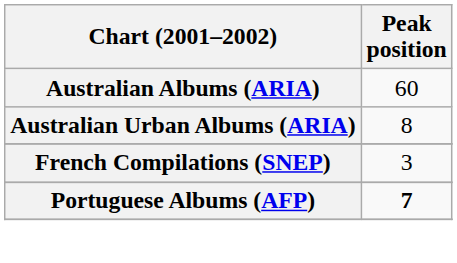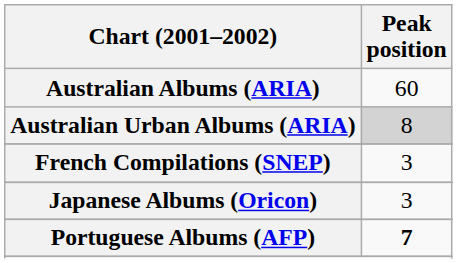 <table class="wikitable sortable plainrowheaders" style="text-align:center">
 <tr>
 <th scope="col">Chart (2001–2002)</th>
 <th scope="col">Peak<br>position</th>
 </tr>
 <tr>
 <th scope="row">Australian Albums (<a href='#'>ARIA</a>)</th>
 <td>60</td>
 </tr>
 <tr>
 <th scope="row">Australian Urban Albums (<a href='#'>ARIA</a>)</th>
-<td>8</td>
+<td style="background: lightgrey;">8</td>
 </tr>
 <tr>
 </tr>
 <tr>
 </tr>
 <tr>
 </tr>
 <tr>
 </tr>
 <tr>
 <th scope="row">French Compilations (<a href='#'>SNEP</a>)</th>
 <td>3</td>
 </tr>
 <tr>
 </tr>
 <tr>
 </tr>
 <tr>
+</tr>
+<tr>
+<th scope="row">Japanese Albums (<a href='#'>Oricon</a>)</th>
+<td>3</td>
 </tr>
 <tr>
 </tr>
 <tr>
 <th scope="row">Portuguese Albums (<a href='#'>AFP</a>)</th>
 <td><strong>7</strong></td>
 </tr>
 <tr>
 </tr>
 <tr>
 </tr>
 <tr>
 </tr>
 <tr>
 </tr>
 <tr>
 </tr>
 <tr>
 </tr>
 <tr>
 </tr>
 </table>
